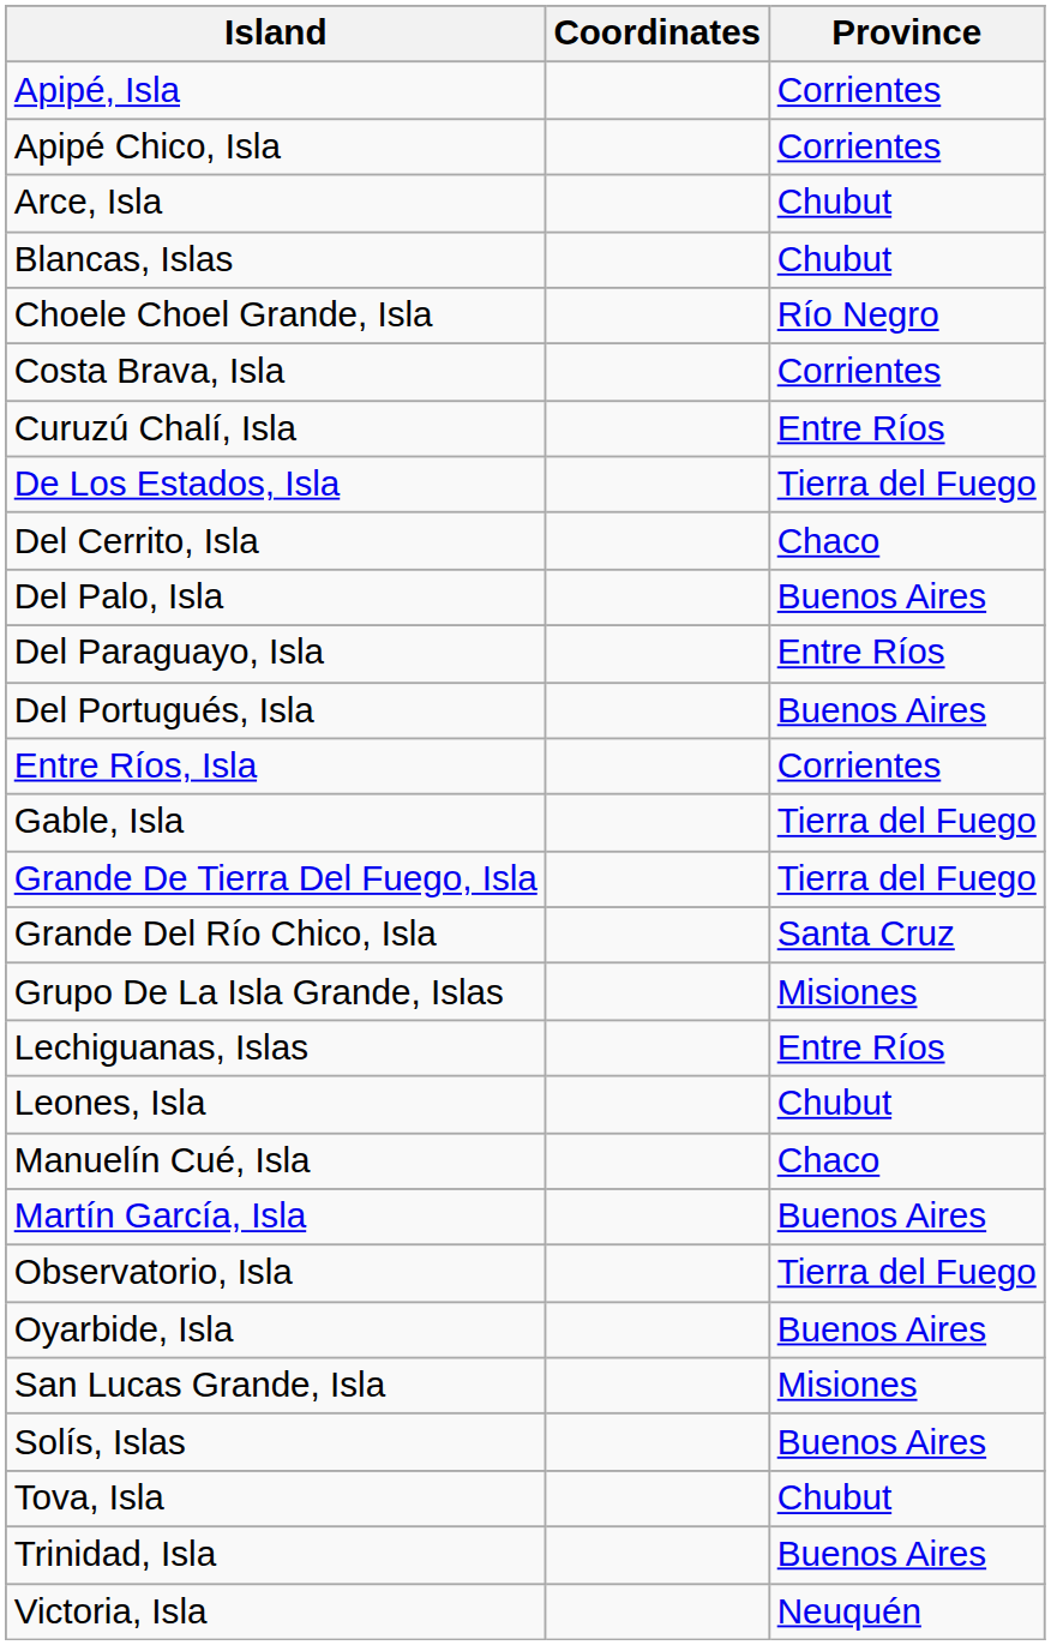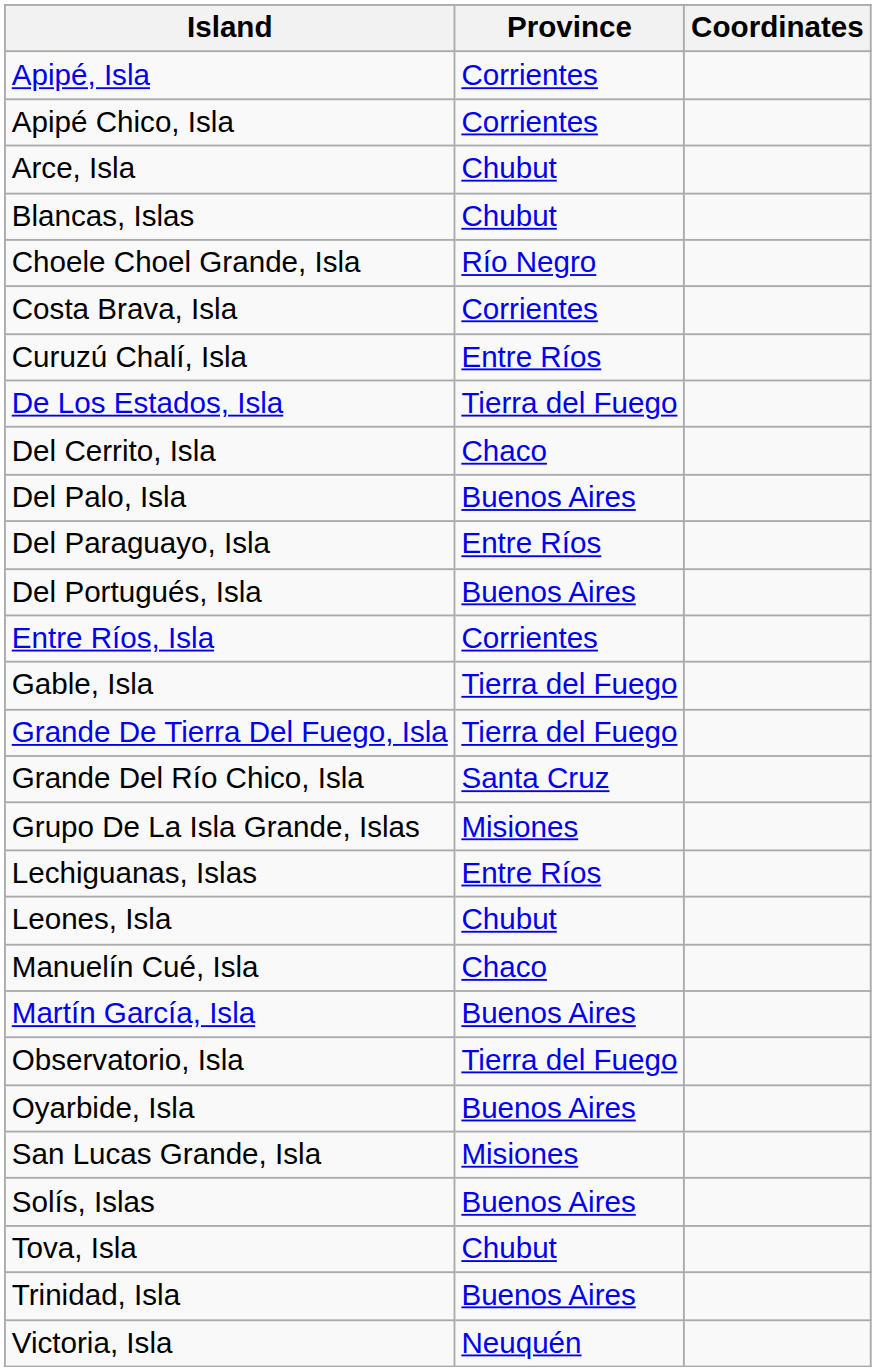 <table class="wikitable sortable">
 <tr>
 <th>Island</th>
+<th>Province</th>
 <th>Coordinates</th>
-<th>Province</th>
 </tr>
 <tr>
 <td><a href='#'>Apipé, Isla</a></td>
+<td><a href='#'>Corrientes</a></td>
 <td></td>
-<td><a href='#'>Corrientes</a></td>
 </tr>
 <tr>
 <td>Apipé Chico, Isla</td>
+<td><a href='#'>Corrientes</a></td>
 <td></td>
-<td><a href='#'>Corrientes</a></td>
 </tr>
 <tr>
 <td>Arce, Isla</td>
+<td><a href='#'>Chubut</a></td>
 <td></td>
-<td><a href='#'>Chubut</a></td>
 </tr>
 <tr>
 <td>Blancas, Islas</td>
+<td><a href='#'>Chubut</a></td>
 <td></td>
-<td><a href='#'>Chubut</a></td>
 </tr>
 <tr>
 <td>Choele Choel Grande, Isla</td>
+<td><a href='#'>Río Negro</a></td>
 <td></td>
-<td><a href='#'>Río Negro</a></td>
 </tr>
 <tr>
 <td>Costa Brava, Isla</td>
+<td><a href='#'>Corrientes</a></td>
 <td></td>
-<td><a href='#'>Corrientes</a></td>
 </tr>
 <tr>
 <td>Curuzú Chalí, Isla</td>
+<td><a href='#'>Entre Ríos</a></td>
 <td></td>
-<td><a href='#'>Entre Ríos</a></td>
 </tr>
 <tr>
 <td><a href='#'>De Los Estados, Isla</a></td>
+<td><a href='#'>Tierra del Fuego</a></td>
 <td></td>
-<td><a href='#'>Tierra del Fuego</a></td>
 </tr>
 <tr>
 <td>Del Cerrito, Isla</td>
+<td><a href='#'>Chaco</a></td>
 <td></td>
-<td><a href='#'>Chaco</a></td>
 </tr>
 <tr>
 <td>Del Palo, Isla</td>
+<td><a href='#'>Buenos Aires</a></td>
 <td></td>
-<td><a href='#'>Buenos Aires</a></td>
 </tr>
 <tr>
 <td>Del Paraguayo, Isla</td>
+<td><a href='#'>Entre Ríos</a></td>
 <td></td>
-<td><a href='#'>Entre Ríos</a></td>
 </tr>
 <tr>
 <td>Del Portugués, Isla</td>
+<td><a href='#'>Buenos Aires</a></td>
 <td></td>
-<td><a href='#'>Buenos Aires</a></td>
 </tr>
 <tr>
 <td><a href='#'>Entre Ríos, Isla</a></td>
+<td><a href='#'>Corrientes</a></td>
 <td></td>
-<td><a href='#'>Corrientes</a></td>
 </tr>
 <tr>
 <td>Gable, Isla</td>
+<td><a href='#'>Tierra del Fuego</a></td>
 <td></td>
-<td><a href='#'>Tierra del Fuego</a></td>
 </tr>
 <tr>
 <td><a href='#'>Grande De Tierra Del Fuego, Isla</a></td>
+<td><a href='#'>Tierra del Fuego</a></td>
 <td></td>
-<td><a href='#'>Tierra del Fuego</a></td>
 </tr>
 <tr>
 <td>Grande Del Río Chico, Isla</td>
+<td><a href='#'>Santa Cruz</a></td>
 <td></td>
-<td><a href='#'>Santa Cruz</a></td>
 </tr>
 <tr>
 <td>Grupo De La Isla Grande, Islas</td>
+<td><a href='#'>Misiones</a></td>
 <td></td>
-<td><a href='#'>Misiones</a></td>
 </tr>
 <tr>
 <td>Lechiguanas, Islas</td>
+<td><a href='#'>Entre Ríos</a></td>
 <td></td>
-<td><a href='#'>Entre Ríos</a></td>
 </tr>
 <tr>
 <td>Leones, Isla</td>
+<td><a href='#'>Chubut</a></td>
 <td></td>
-<td><a href='#'>Chubut</a></td>
 </tr>
 <tr>
 <td>Manuelín Cué, Isla</td>
+<td><a href='#'>Chaco</a></td>
 <td></td>
-<td><a href='#'>Chaco</a></td>
 </tr>
 <tr>
 <td><a href='#'>Martín García, Isla</a></td>
+<td><a href='#'>Buenos Aires</a></td>
 <td></td>
-<td><a href='#'>Buenos Aires</a></td>
 </tr>
 <tr>
 <td>Observatorio, Isla</td>
+<td><a href='#'>Tierra del Fuego</a></td>
 <td></td>
-<td><a href='#'>Tierra del Fuego</a></td>
 </tr>
 <tr>
 <td>Oyarbide, Isla</td>
+<td><a href='#'>Buenos Aires</a></td>
 <td></td>
-<td><a href='#'>Buenos Aires</a></td>
 </tr>
 <tr>
 <td>San Lucas Grande, Isla</td>
+<td><a href='#'>Misiones</a></td>
 <td></td>
-<td><a href='#'>Misiones</a></td>
 </tr>
 <tr>
 <td>Solís, Islas</td>
+<td><a href='#'>Buenos Aires</a></td>
 <td></td>
-<td><a href='#'>Buenos Aires</a></td>
 </tr>
 <tr>
 <td>Tova, Isla</td>
+<td><a href='#'>Chubut</a></td>
 <td></td>
-<td><a href='#'>Chubut</a></td>
 </tr>
 <tr>
 <td>Trinidad, Isla</td>
+<td><a href='#'>Buenos Aires</a></td>
 <td></td>
-<td><a href='#'>Buenos Aires</a></td>
 </tr>
 <tr>
 <td>Victoria, Isla</td>
+<td><a href='#'>Neuquén</a></td>
 <td></td>
-<td><a href='#'>Neuquén</a></td>
 </tr>
 </table>
